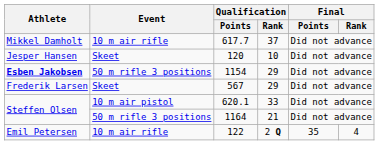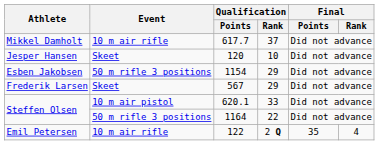 <table class="wikitable" style="font-size:90%; text-align:center;">
 <tr>
 <th rowspan="2">Athlete</th>
 <th rowspan="2">Event</th>
 <th colspan="2">Qualification</th>
 <th colspan="2">Final</th>
 </tr>
 <tr style="font-size:95%;">
 <th>Points</th>
 <th>Rank</th>
 <th>Points</th>
 <th>Rank</th>
 </tr>
 <tr>
 <td style="text-align:left;"><a href='#'>Mikkel Damholt</a></td>
 <td style="text-align:left;"><a href='#'>10 m air rifle</a></td>
 <td>617.7</td>
 <td>37</td>
 <td colspan=2>Did not advance</td>
 </tr>
 <tr>
 <td style="text-align:left;"><a href='#'>Jesper Hansen</a></td>
 <td style="text-align:left;"><a href='#'>Skeet</a></td>
 <td>120</td>
 <td>10</td>
 <td colspan=2>Did not advance</td>
 </tr>
 <tr>
-<td style="text-align:left;"><strong><a href='#'>Esben Jakobsen</a></strong></td>
+<td style="text-align:left;"><a href='#'>Esben Jakobsen</a></td>
 <td style="text-align:left;"><a href='#'>50 m rifle 3 positions</a></td>
 <td>1154</td>
 <td>29</td>
 <td colspan=2>Did not advance</td>
 </tr>
 <tr>
 <td style="text-align:left;"><a href='#'>Frederik Larsen</a></td>
 <td style="text-align:left;"><a href='#'>Skeet</a></td>
 <td>567</td>
 <td>29</td>
 <td colspan=2>Did not advance</td>
 </tr>
 <tr>
 <td rowspan="2" style="text-align:left;"><a href='#'>Steffen Olsen</a></td>
 <td style="text-align:left;"><a href='#'>10 m air pistol</a></td>
 <td>620.1</td>
 <td>33</td>
 <td colspan=2>Did not advance</td>
 </tr>
 <tr>
 <td style="text-align:left;"><a href='#'>50 m rifle 3 positions</a></td>
 <td>1164</td>
-<td>21</td>
+<td>22</td>
 <td colspan=2>Did not advance</td>
 </tr>
 <tr>
 <td style="text-align:left;"><a href='#'>Emil Petersen</a></td>
 <td style="text-align:left;"><a href='#'>10 m air rifle</a></td>
 <td>122</td>
 <td>2 <strong>Q</strong></td>
 <td>35</td>
 <td>4</td>
 </tr>
 </table>
